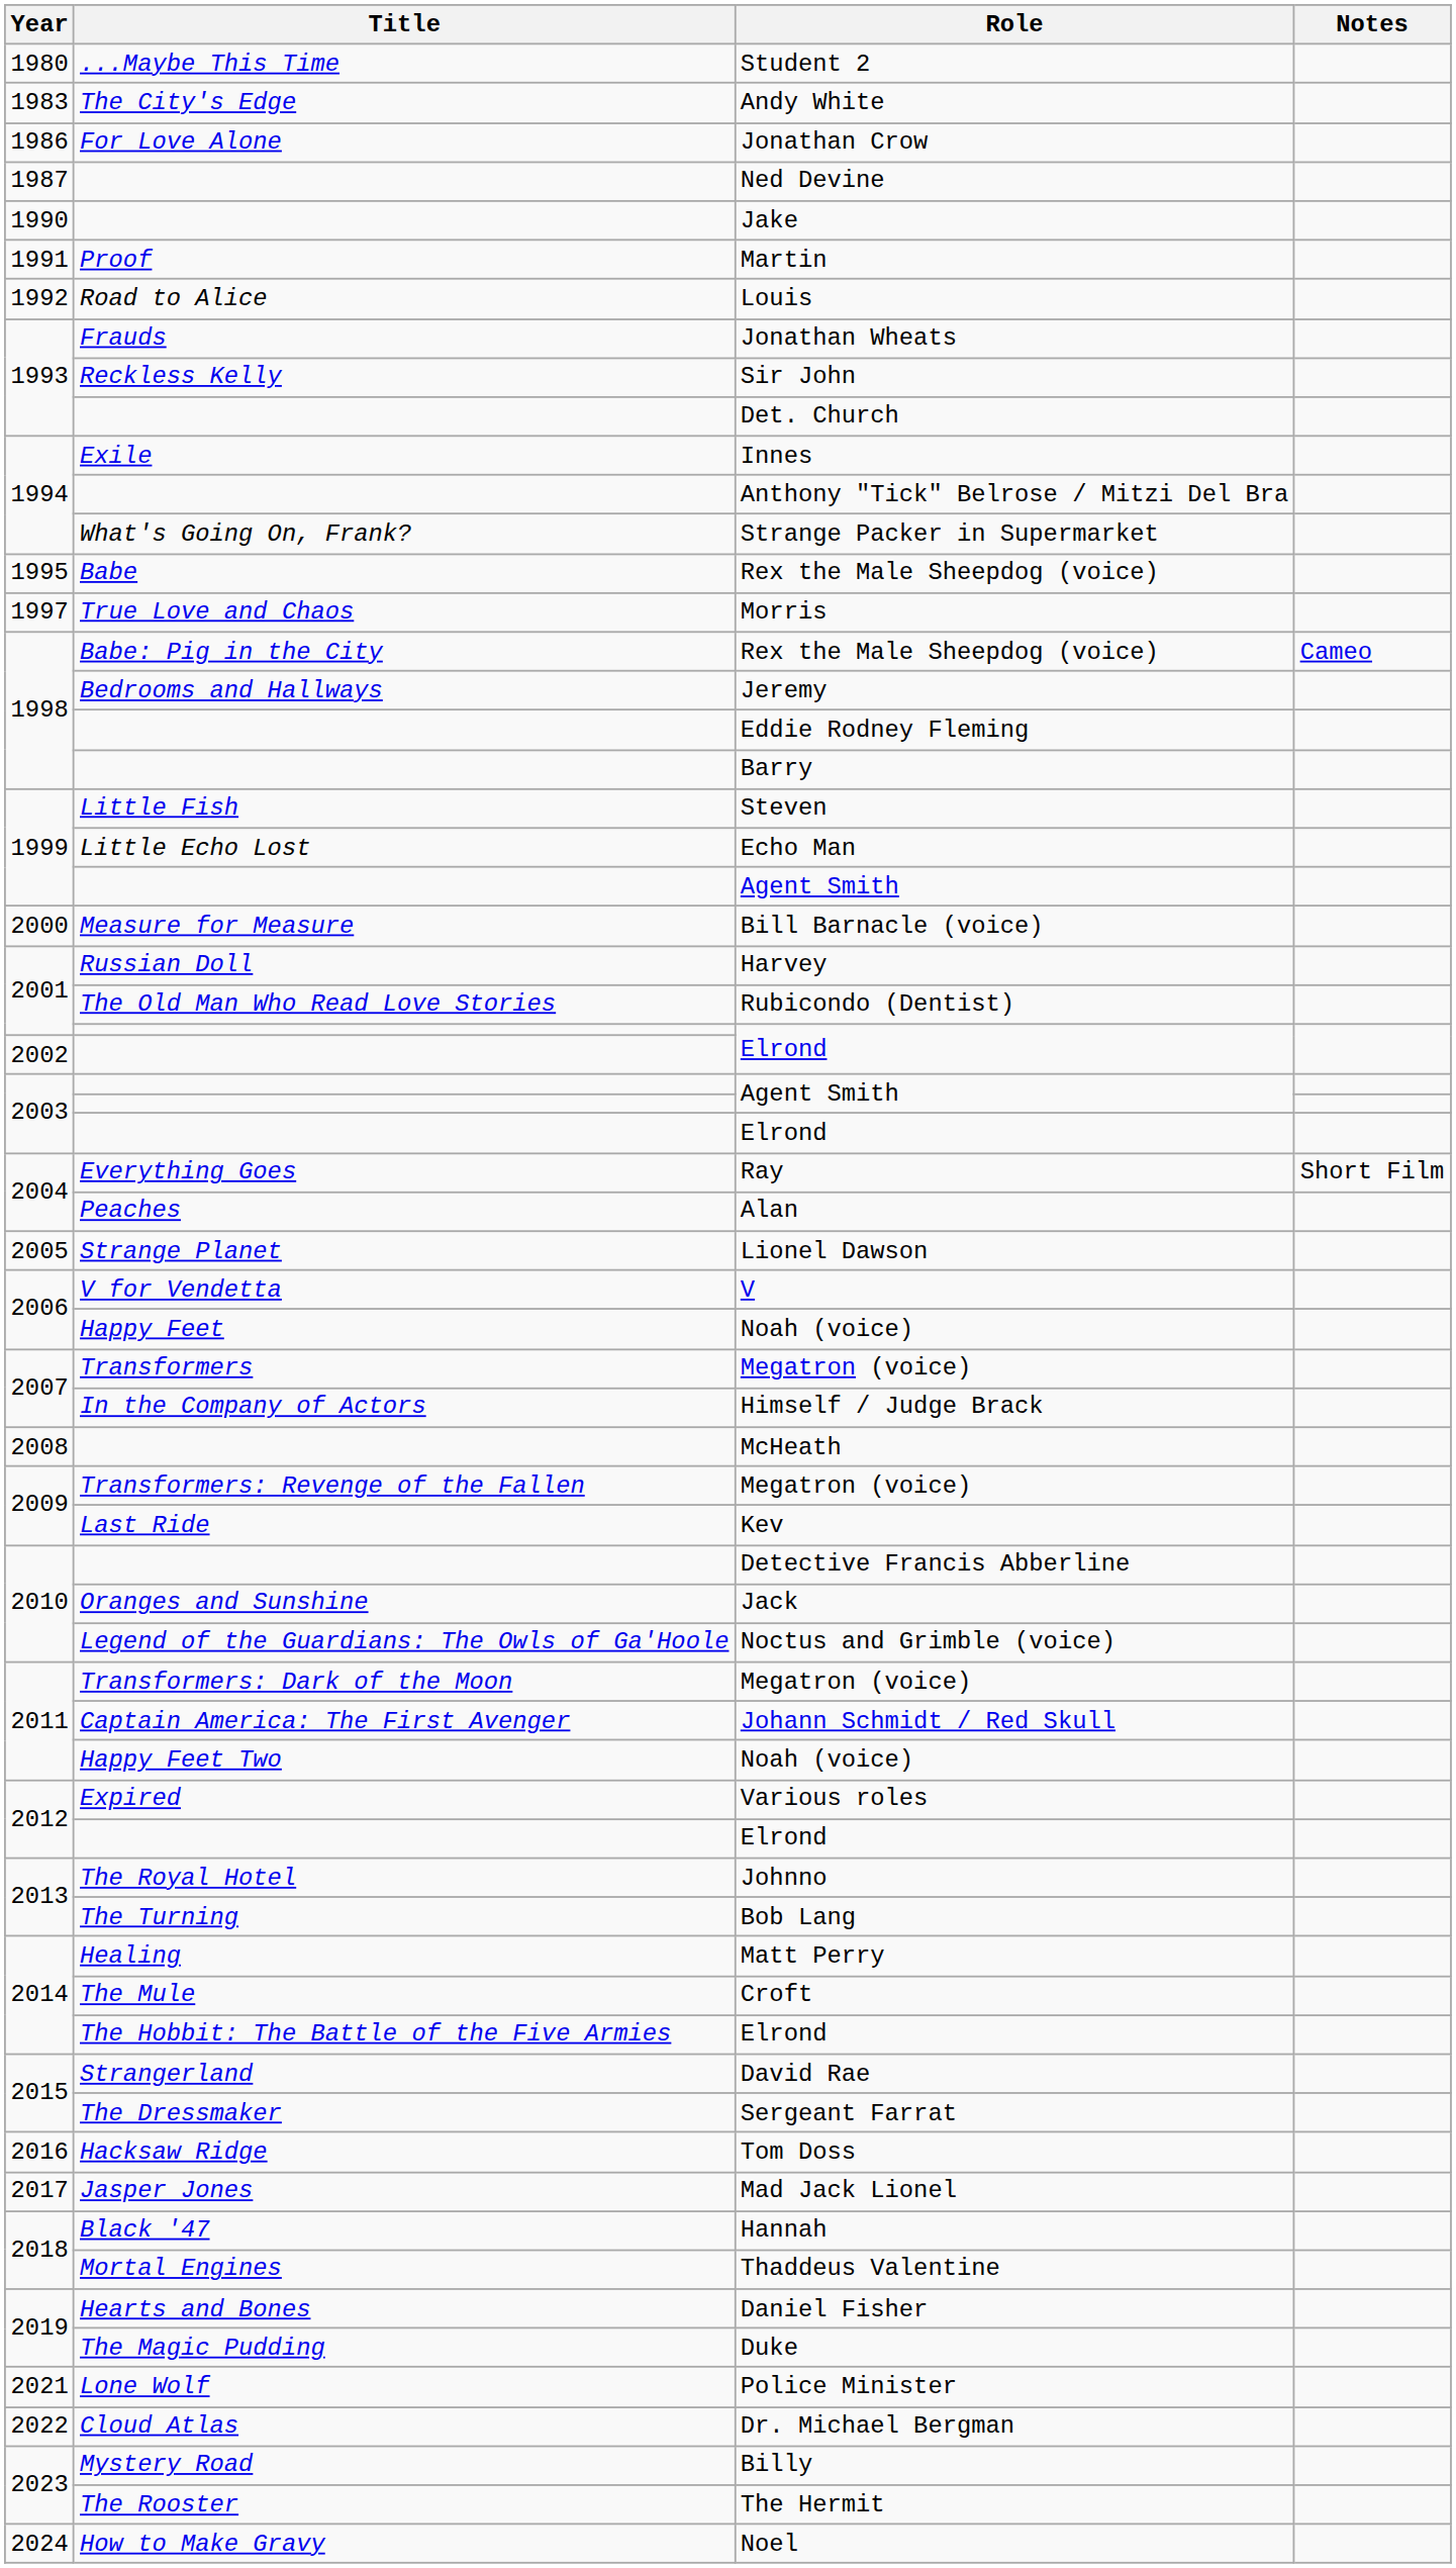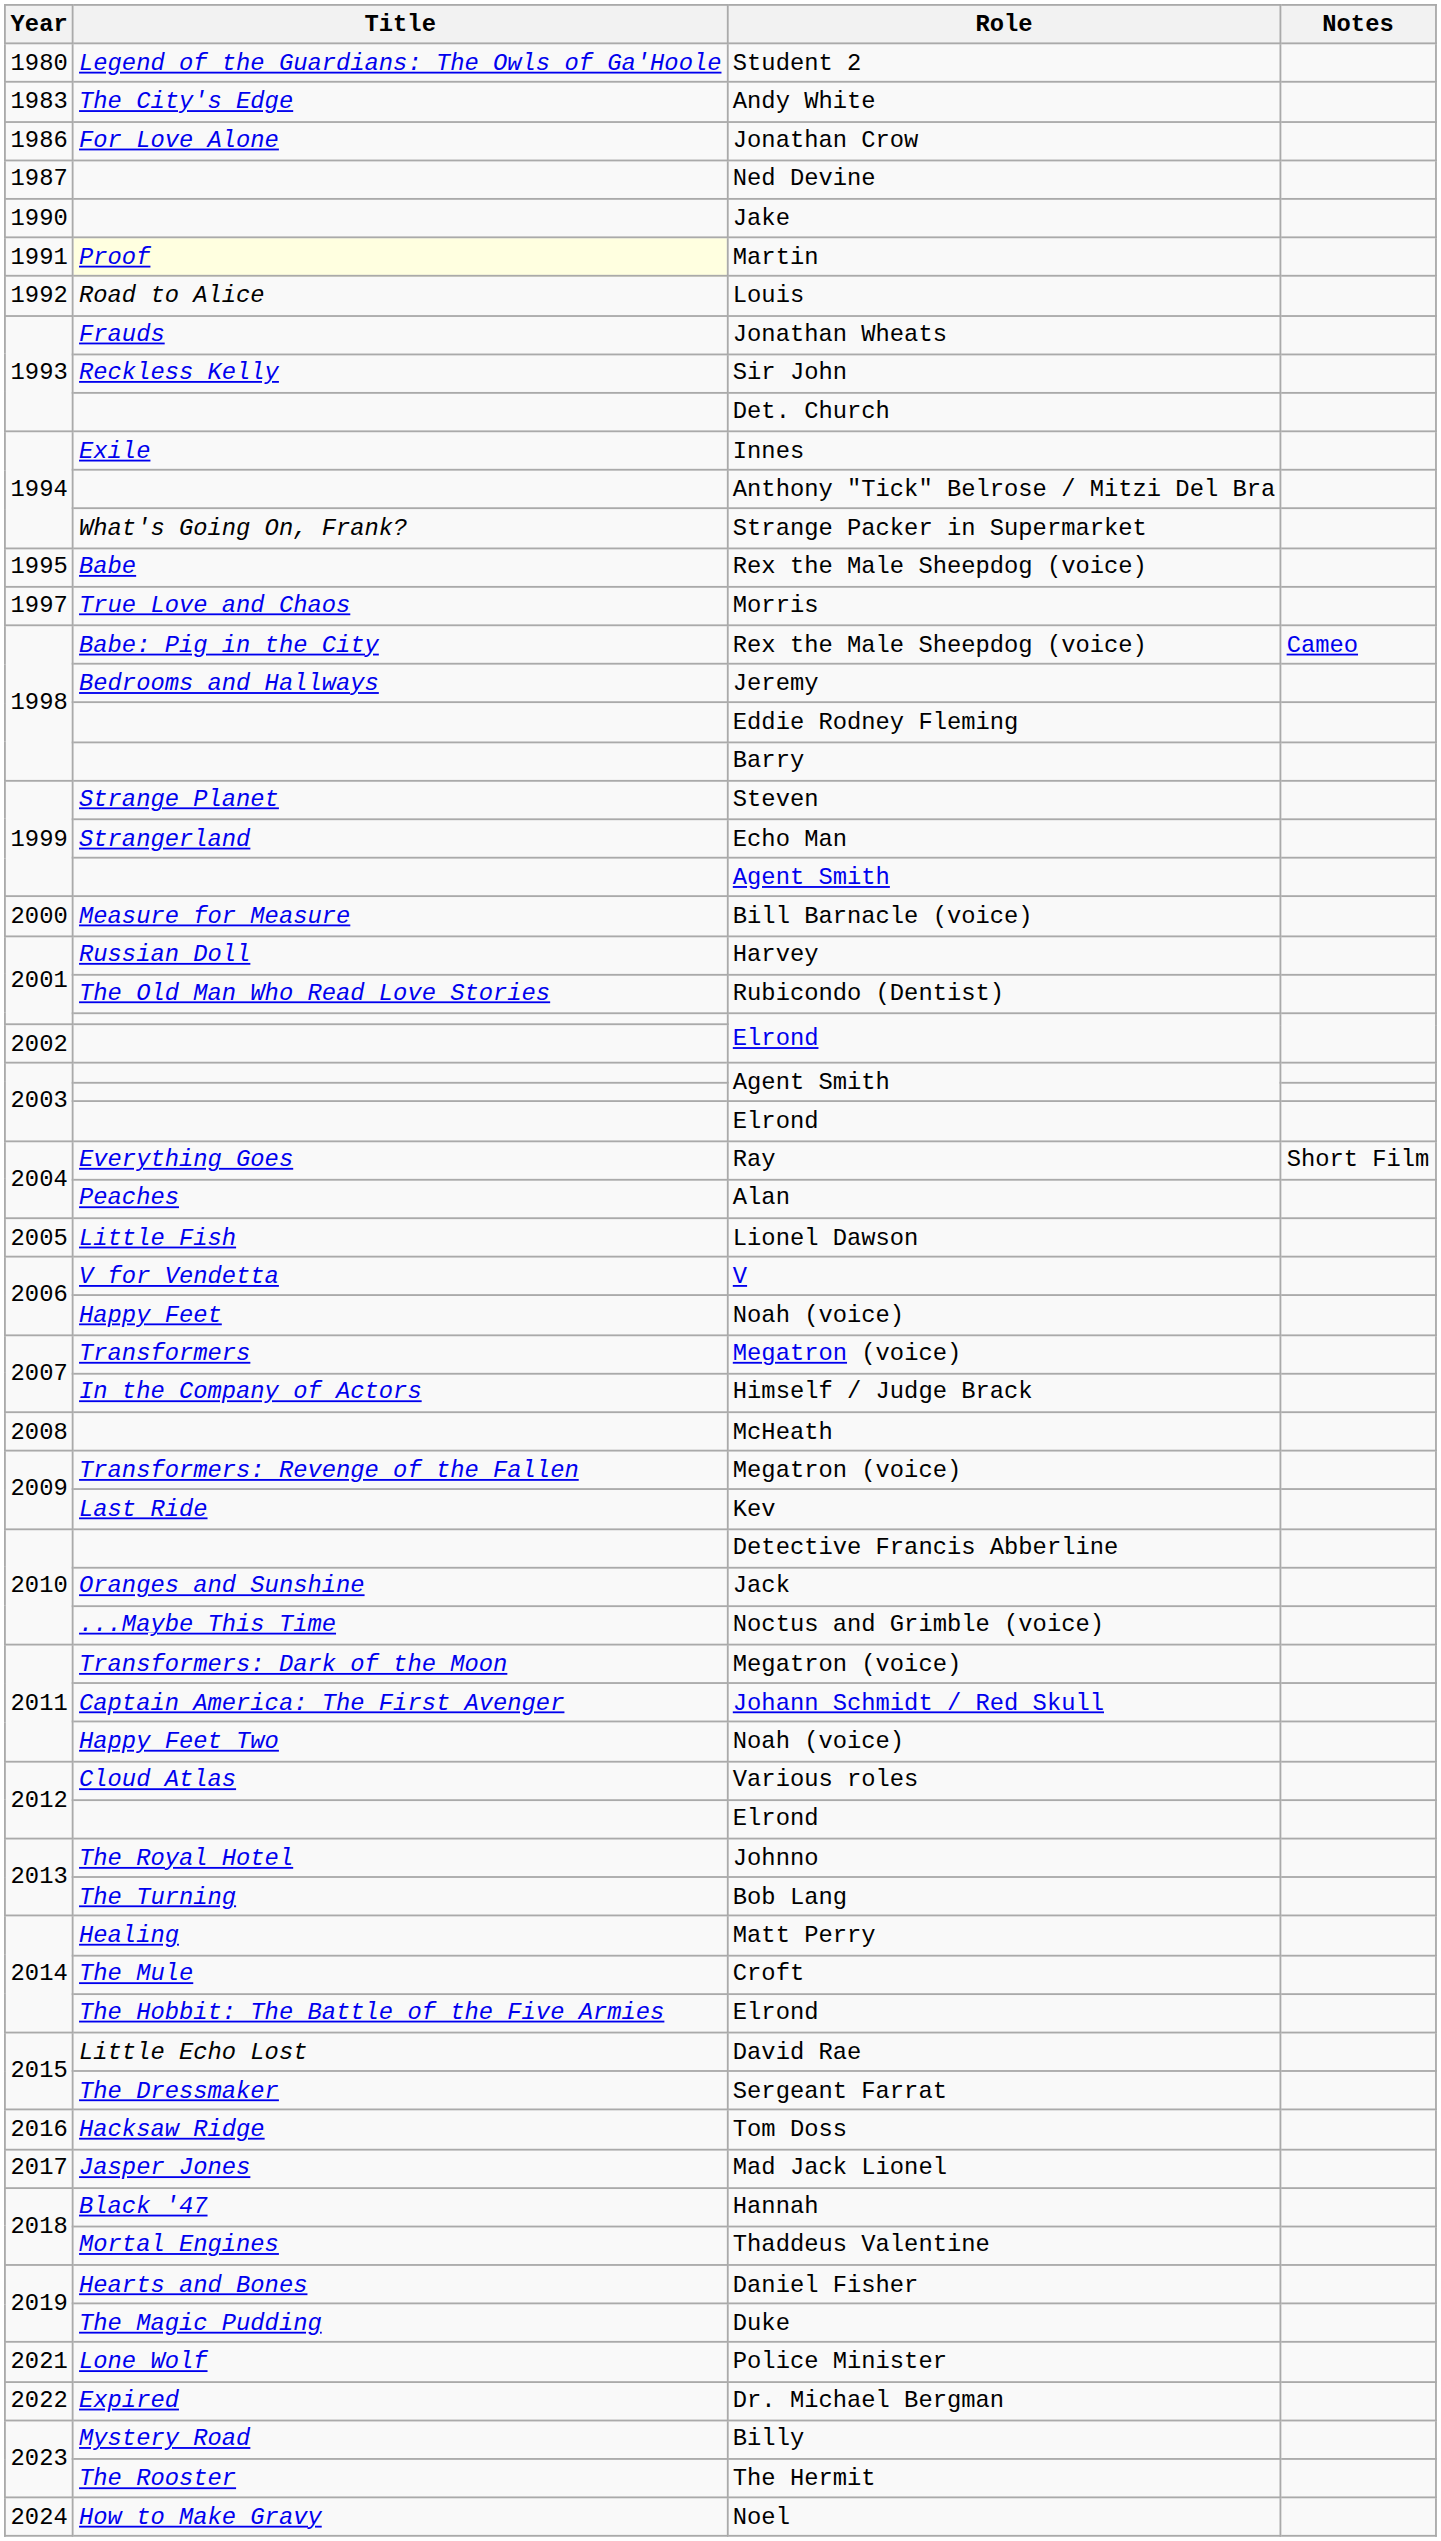 <table class="wikitable sortable">
 <tr>
 <th>Year</th>
 <th>Title</th>
 <th>Role</th>
 <th class="unsortable">Notes</th>
 </tr>
 <tr>
 <td>1980</td>
-<td><a href='#'><em>...Maybe This Time</em></a></td>
+<td><em><a href='#'>Legend of the Guardians: The Owls of Ga'Hoole</a></em></td>
 <td>Student 2</td>
 <td></td>
 </tr>
 <tr>
 <td>1983</td>
 <td><em><a href='#'>The City's Edge</a></em></td>
 <td>Andy White</td>
 <td></td>
 </tr>
 <tr>
 <td>1986</td>
 <td><em><a href='#'>For Love Alone</a></em></td>
 <td>Jonathan Crow</td>
 <td></td>
 </tr>
 <tr>
 <td>1987</td>
 <td><em></em></td>
 <td>Ned Devine</td>
 <td></td>
 </tr>
 <tr>
 <td>1990</td>
 <td><em><a href='#'></a></em></td>
 <td>Jake</td>
 <td></td>
 </tr>
 <tr>
 <td>1991</td>
-<td><em><a href='#'>Proof</a></em></td>
+<td style="background: lightyellow;"><em><a href='#'>Proof</a></em></td>
 <td>Martin</td>
 <td></td>
 </tr>
 <tr>
 <td>1992</td>
 <td><em>Road to Alice</em></td>
 <td>Louis</td>
 <td></td>
 </tr>
 <tr>
 <td rowspan="3">1993</td>
 <td><em><a href='#'>Frauds</a></em></td>
 <td>Jonathan Wheats</td>
 <td></td>
 </tr>
 <tr>
 <td><em><a href='#'>Reckless Kelly</a></em></td>
 <td>Sir John</td>
 <td></td>
 </tr>
 <tr>
 <td><em></em></td>
 <td>Det. Church</td>
 <td></td>
 </tr>
 <tr>
 <td rowspan="3">1994</td>
 <td><em><a href='#'>Exile</a></em></td>
 <td>Innes</td>
 <td></td>
 </tr>
 <tr>
 <td><em></em></td>
 <td>Anthony "Tick" Belrose / Mitzi Del Bra</td>
 <td></td>
 </tr>
 <tr>
 <td><em>What's Going On, Frank?</em></td>
 <td>Strange Packer in Supermarket</td>
 <td></td>
 </tr>
 <tr>
 <td>1995</td>
 <td><em><a href='#'>Babe</a></em></td>
 <td>Rex the Male Sheepdog (voice)</td>
 <td></td>
 </tr>
 <tr>
 <td>1997</td>
 <td><em><a href='#'>True Love and Chaos</a></em></td>
 <td>Morris</td>
 <td></td>
 </tr>
 <tr>
 <td rowspan="4">1998</td>
 <td><em><a href='#'>Babe: Pig in the City</a></em></td>
 <td>Rex the Male Sheepdog (voice)</td>
 <td><a href='#'>Cameo</a></td>
 </tr>
 <tr>
 <td><em><a href='#'>Bedrooms and Hallways</a></em></td>
 <td>Jeremy</td>
 <td></td>
 </tr>
 <tr>
 <td><em></em></td>
 <td>Eddie Rodney Fleming</td>
 <td></td>
 </tr>
 <tr>
 <td><em></em></td>
 <td>Barry</td>
 <td></td>
 </tr>
 <tr>
 <td rowspan="3">1999</td>
-<td><em><a href='#'>Little Fish</a></em></td>
+<td><em><a href='#'>Strange Planet</a></em></td>
 <td>Steven</td>
 <td></td>
 </tr>
 <tr>
-<td><em>Little Echo Lost</em></td>
+<td><em><a href='#'>Strangerland</a></em></td>
 <td>Echo Man</td>
 <td></td>
 </tr>
 <tr>
 <td><em></em></td>
 <td><a href='#'>Agent Smith</a></td>
 <td></td>
 </tr>
 <tr>
 <td>2000</td>
 <td><em><a href='#'>Measure for Measure</a></em></td>
 <td>Bill Barnacle (voice)</td>
 <td></td>
 </tr>
 <tr>
 <td rowspan="3">2001</td>
 <td><em><a href='#'>Russian Doll</a></em></td>
 <td>Harvey</td>
 <td></td>
 </tr>
 <tr>
 <td><em><a href='#'>The Old Man Who Read Love Stories</a></em></td>
 <td>Rubicondo (Dentist)</td>
 <td></td>
 </tr>
 <tr>
 <td><em></em></td>
 <td rowspan="2"><a href='#'>Elrond</a></td>
 <td rowspan="2"></td>
 </tr>
 <tr>
 <td>2002</td>
 <td><em></em></td>
 </tr>
 <tr>
 <td rowspan=3>2003</td>
 <td><em></em></td>
 <td rowspan="2">Agent Smith</td>
 <td></td>
 </tr>
 <tr>
 <td><em></em></td>
 <td></td>
 </tr>
 <tr>
 <td><em></em></td>
 <td>Elrond</td>
 <td></td>
 </tr>
 <tr>
 <td rowspan="2">2004</td>
 <td><em><a href='#'>Everything Goes</a></em></td>
 <td>Ray</td>
 <td>Short Film</td>
 </tr>
 <tr>
 <td><em><a href='#'>Peaches</a></em></td>
 <td>Alan</td>
 <td></td>
 </tr>
 <tr>
 <td>2005</td>
-<td><em><a href='#'>Strange Planet</a></em></td>
+<td><em><a href='#'>Little Fish</a></em></td>
 <td>Lionel Dawson</td>
 <td></td>
 </tr>
 <tr>
 <td rowspan="2">2006</td>
 <td><em><a href='#'>V for Vendetta</a></em></td>
 <td><a href='#'>V</a></td>
 <td></td>
 </tr>
 <tr>
 <td><em><a href='#'>Happy Feet</a></em></td>
 <td>Noah (voice)</td>
 <td></td>
 </tr>
 <tr>
 <td rowspan="2">2007</td>
 <td><em><a href='#'>Transformers</a></em></td>
 <td><a href='#'>Megatron</a> (voice)</td>
 <td></td>
 </tr>
 <tr>
 <td><em><a href='#'>In the Company of Actors</a></em></td>
 <td>Himself / Judge Brack</td>
 <td></td>
 </tr>
 <tr>
 <td>2008</td>
 <td><em></em></td>
 <td>McHeath</td>
 <td></td>
 </tr>
 <tr>
 <td rowspan="2">2009</td>
 <td><em><a href='#'>Transformers: Revenge of the Fallen</a></em></td>
 <td>Megatron (voice)</td>
 <td></td>
 </tr>
 <tr>
 <td><em><a href='#'>Last Ride</a></em></td>
 <td>Kev</td>
 <td></td>
 </tr>
 <tr>
 <td rowspan="3">2010</td>
 <td><em></em></td>
 <td>Detective Francis Abberline</td>
 <td></td>
 </tr>
 <tr>
 <td><em><a href='#'>Oranges and Sunshine</a></em></td>
 <td>Jack</td>
 <td></td>
 </tr>
 <tr>
-<td><em><a href='#'>Legend of the Guardians: The Owls of Ga'Hoole</a></em></td>
+<td><a href='#'><em>...Maybe This Time</em></a></td>
 <td>Noctus and Grimble (voice)</td>
 <td></td>
 </tr>
 <tr>
 <td rowspan="3">2011</td>
 <td><em><a href='#'>Transformers: Dark of the Moon</a></em></td>
 <td>Megatron (voice)</td>
 <td></td>
 </tr>
 <tr>
 <td><em><a href='#'>Captain America: The First Avenger</a></em></td>
 <td><a href='#'>Johann Schmidt / Red Skull</a></td>
 <td></td>
 </tr>
 <tr>
 <td><em><a href='#'>Happy Feet Two</a></em></td>
 <td>Noah (voice)</td>
 <td></td>
 </tr>
 <tr>
 <td rowspan="2">2012</td>
-<td><em><a href='#'>Expired</a></em></td>
+<td><em><a href='#'>Cloud Atlas</a></em></td>
 <td>Various roles</td>
 <td></td>
 </tr>
 <tr>
 <td><em></em></td>
 <td>Elrond</td>
 <td></td>
 </tr>
 <tr>
 <td rowspan="2">2013</td>
 <td><em><a href='#'>The Royal Hotel</a></em></td>
 <td>Johnno</td>
 <td></td>
 </tr>
 <tr>
 <td><em><a href='#'>The Turning</a></em></td>
 <td>Bob Lang</td>
 <td></td>
 </tr>
 <tr>
 <td rowspan="3">2014</td>
 <td><em><a href='#'>Healing</a></em></td>
 <td>Matt Perry</td>
 <td></td>
 </tr>
 <tr>
 <td><em><a href='#'>The Mule</a></em></td>
 <td>Croft</td>
 <td></td>
 </tr>
 <tr>
 <td><em><a href='#'>The Hobbit: The Battle of the Five Armies</a></em></td>
 <td>Elrond</td>
 <td></td>
 </tr>
 <tr>
 <td rowspan="2">2015</td>
-<td><em><a href='#'>Strangerland</a></em></td>
+<td><em>Little Echo Lost</em></td>
 <td>David Rae</td>
 <td></td>
 </tr>
 <tr>
 <td><em><a href='#'>The Dressmaker</a></em></td>
 <td>Sergeant Farrat</td>
 <td></td>
 </tr>
 <tr>
 <td>2016</td>
 <td><em><a href='#'>Hacksaw Ridge</a></em></td>
 <td>Tom Doss</td>
 <td></td>
 </tr>
 <tr>
 <td>2017</td>
 <td><em><a href='#'>Jasper Jones</a></em></td>
 <td>Mad Jack Lionel</td>
 <td></td>
 </tr>
 <tr>
 <td rowspan="2">2018</td>
 <td><em><a href='#'>Black '47</a></em></td>
 <td>Hannah</td>
 <td></td>
 </tr>
 <tr>
 <td><em><a href='#'>Mortal Engines</a></em></td>
 <td>Thaddeus Valentine</td>
 <td></td>
 </tr>
 <tr>
 <td rowspan="2">2019</td>
 <td><em><a href='#'>Hearts and Bones</a></em></td>
 <td>Daniel Fisher</td>
 <td></td>
 </tr>
 <tr>
 <td><em><a href='#'>The Magic Pudding</a></em></td>
 <td>Duke</td>
 <td></td>
 </tr>
 <tr>
 <td>2021</td>
 <td><em><a href='#'>Lone Wolf</a></em></td>
 <td>Police Minister</td>
 <td></td>
 </tr>
 <tr>
 <td>2022</td>
-<td><em><a href='#'>Cloud Atlas</a></em></td>
+<td><em><a href='#'>Expired</a></em></td>
 <td>Dr. Michael Bergman</td>
 <td></td>
 </tr>
 <tr>
 <td rowspan="2">2023</td>
 <td><em><a href='#'>Mystery Road</a></em></td>
 <td>Billy</td>
 <td></td>
 </tr>
 <tr>
 <td><em><a href='#'>The Rooster</a></em></td>
 <td>The Hermit</td>
 <td></td>
 </tr>
 <tr>
 <td>2024</td>
 <td><em><a href='#'>How to Make Gravy</a></em></td>
 <td>Noel</td>
 <td></td>
 </tr>
 </table>
